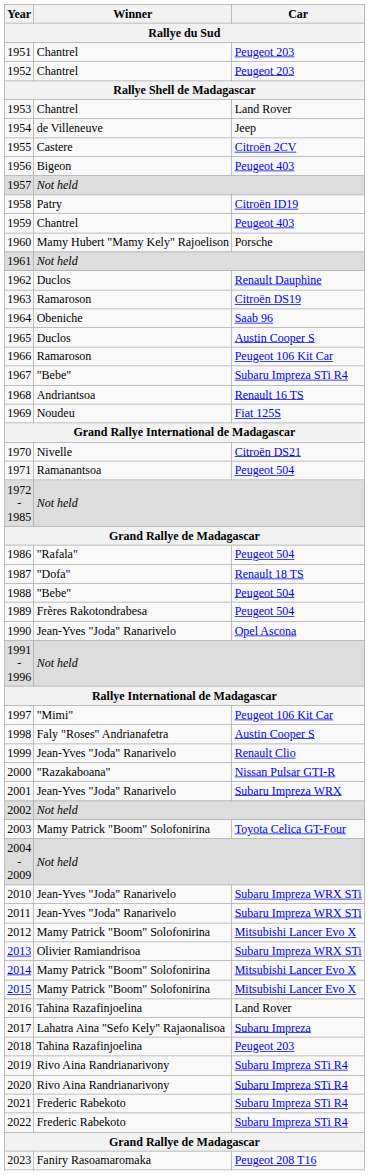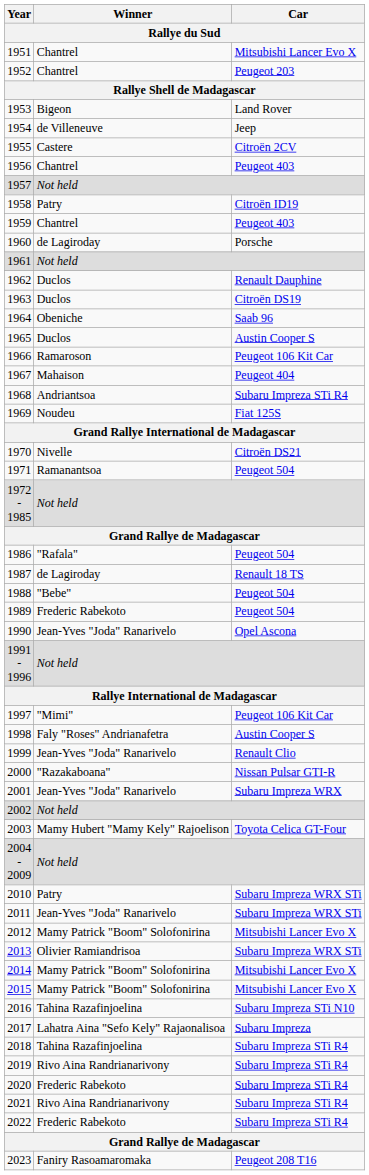 <table class="wikitable">
 <tr>
 <th>Year</th>
 <th>Winner</th>
 <th>Car</th>
 </tr>
 <tr>
 <th align=center colspan=3>Rallye du Sud</th>
 </tr>
 <tr>
 <td>1951</td>
 <td> Chantrel</td>
-<td><a href='#'>Peugeot 203</a></td>
+<td><a href='#'>Mitsubishi Lancer Evo X</a></td>
 </tr>
 <tr>
 <td>1952</td>
 <td> Chantrel</td>
 <td><a href='#'>Peugeot 203</a></td>
 </tr>
 <tr>
 <th align=center colspan=3>Rallye Shell de Madagascar</th>
 </tr>
 <tr>
 <td>1953</td>
-<td> Chantrel</td>
+<td> Bigeon</td>
 <td>Land Rover</td>
 </tr>
 <tr>
 <td>1954</td>
 <td> de Villeneuve</td>
 <td>Jeep</td>
 </tr>
 <tr>
 <td>1955</td>
 <td> Castere</td>
 <td><a href='#'>Citroën 2CV</a></td>
 </tr>
 <tr>
 <td>1956</td>
-<td> Bigeon</td>
+<td> Chantrel</td>
 <td><a href='#'>Peugeot 403</a></td>
 </tr>
 <tr style="background:#DDDDDD;">
 <td align=center>1957</td>
 <td COLSPAN=3><em>Not held</em></td>
 </tr>
 <tr>
 <td>1958</td>
 <td> Patry</td>
 <td><a href='#'>Citroën ID19</a></td>
 </tr>
 <tr>
 <td>1959</td>
 <td> Chantrel</td>
 <td><a href='#'>Peugeot 403</a></td>
 </tr>
 <tr>
 <td>1960</td>
-<td> Mamy Hubert "Mamy Kely" Rajoelison</td>
+<td> de Lagiroday</td>
 <td>Porsche</td>
 </tr>
 <tr style="background:#DDDDDD;">
 <td align=center>1961</td>
 <td COLSPAN=3><em>Not held</em></td>
 </tr>
 <tr>
 <td>1962</td>
 <td> Duclos</td>
 <td><a href='#'>Renault Dauphine</a></td>
 </tr>
 <tr>
 <td>1963</td>
-<td> Ramaroson</td>
+<td> Duclos</td>
 <td><a href='#'>Citroën DS19</a></td>
 </tr>
 <tr>
 <td>1964</td>
 <td> Obeniche</td>
 <td><a href='#'>Saab 96</a></td>
 </tr>
 <tr>
 <td>1965</td>
 <td> Duclos</td>
 <td><a href='#'>Austin Cooper S</a></td>
 </tr>
 <tr>
 <td>1966</td>
 <td> Ramaroson</td>
 <td><a href='#'>Peugeot 106 Kit Car</a></td>
 </tr>
 <tr>
 <td>1967</td>
-<td> "Bebe"</td>
-<td><a href='#'>Subaru Impreza STi R4</a></td>
+<td> Mahaison</td>
+<td><a href='#'>Peugeot 404</a></td>
 </tr>
 <tr>
 <td>1968</td>
 <td> Andriantsoa</td>
-<td><a href='#'>Renault 16 TS</a></td>
+<td><a href='#'>Subaru Impreza STi R4</a></td>
 </tr>
 <tr>
 <td>1969</td>
 <td> Noudeu</td>
 <td><a href='#'>Fiat 125S</a></td>
 </tr>
 <tr>
 <th align=center colspan=3>Grand Rallye International de Madagascar</th>
 </tr>
 <tr>
 <td>1970</td>
 <td> Nivelle</td>
 <td><a href='#'>Citroën DS21</a></td>
 </tr>
 <tr>
 <td>1971</td>
 <td> Ramanantsoa</td>
 <td><a href='#'>Peugeot 504</a></td>
 </tr>
 <tr style="background:#DDDDDD;">
 <td align=center>1972<br>-<br>1985</td>
 <td COLSPAN=3><em>Not held</em></td>
 </tr>
 <tr>
 <th align=center colspan=3>Grand Rallye de Madagascar</th>
 </tr>
 <tr>
 <td>1986</td>
 <td> "Rafala"</td>
 <td><a href='#'>Peugeot 504</a></td>
 </tr>
 <tr>
 <td>1987</td>
-<td> "Dofa"</td>
+<td> de Lagiroday</td>
 <td><a href='#'>Renault 18 TS</a></td>
 </tr>
 <tr>
 <td>1988</td>
 <td> "Bebe"</td>
 <td><a href='#'>Peugeot 504</a></td>
 </tr>
 <tr>
 <td>1989</td>
-<td> Frères Rakotondrabesa</td>
+<td> Frederic Rabekoto</td>
 <td><a href='#'>Peugeot 504</a></td>
 </tr>
 <tr>
 <td>1990</td>
 <td> Jean-Yves "Joda" Ranarivelo</td>
 <td><a href='#'>Opel Ascona</a></td>
 </tr>
 <tr style="background:#DDDDDD;">
 <td align=center>1991<br>-<br>1996</td>
 <td COLSPAN=3><em>Not held</em></td>
 </tr>
 <tr>
 <th align=center colspan=3>Rallye International de Madagascar</th>
 </tr>
 <tr>
 <td>1997</td>
 <td> "Mimi"</td>
 <td><a href='#'>Peugeot 106 Kit Car</a></td>
 </tr>
 <tr>
 <td>1998</td>
 <td> Faly "Roses" Andrianafetra</td>
 <td><a href='#'>Austin Cooper S</a></td>
 </tr>
 <tr>
 <td>1999</td>
 <td> Jean-Yves "Joda" Ranarivelo</td>
 <td><a href='#'>Renault Clio</a></td>
 </tr>
 <tr>
 <td>2000</td>
 <td> "Razakaboana"</td>
 <td><a href='#'>Nissan Pulsar GTI-R</a></td>
 </tr>
 <tr>
 <td>2001</td>
 <td> Jean-Yves "Joda" Ranarivelo</td>
 <td><a href='#'>Subaru Impreza WRX</a></td>
 </tr>
 <tr style="background:#DDDDDD;">
 <td align=center>2002</td>
 <td COLSPAN=3><em>Not held</em></td>
 </tr>
 <tr>
 <td>2003</td>
-<td> Mamy Patrick "Boom" Solofonirina</td>
+<td> Mamy Hubert "Mamy Kely" Rajoelison</td>
 <td><a href='#'>Toyota Celica GT-Four</a></td>
 </tr>
 <tr style="background:#DDDDDD;">
 <td align=center>2004<br>-<br>2009</td>
 <td COLSPAN=3><em>Not held</em></td>
 </tr>
 <tr>
 <td>2010</td>
-<td> Jean-Yves "Joda" Ranarivelo</td>
+<td> Patry</td>
 <td><a href='#'>Subaru Impreza WRX STi</a></td>
 </tr>
 <tr>
 <td>2011</td>
 <td> Jean-Yves "Joda" Ranarivelo</td>
 <td><a href='#'>Subaru Impreza WRX STi</a></td>
 </tr>
 <tr>
 <td>2012</td>
 <td> Mamy Patrick "Boom" Solofonirina</td>
 <td><a href='#'>Mitsubishi Lancer Evo X</a></td>
 </tr>
 <tr>
 <td><a href='#'>2013</a></td>
 <td> Olivier Ramiandrisoa</td>
 <td><a href='#'>Subaru Impreza WRX STi</a></td>
 </tr>
 <tr>
 <td><a href='#'>2014</a></td>
 <td> Mamy Patrick "Boom" Solofonirina</td>
 <td><a href='#'>Mitsubishi Lancer Evo X</a></td>
 </tr>
 <tr>
 <td><a href='#'>2015</a></td>
 <td> Mamy Patrick "Boom" Solofonirina</td>
 <td><a href='#'>Mitsubishi Lancer Evo X</a></td>
 </tr>
 <tr>
 <td>2016</td>
 <td> Tahina Razafinjoelina</td>
-<td>Land Rover</td>
+<td><a href='#'>Subaru Impreza STi N10</a></td>
 </tr>
 <tr>
 <td>2017</td>
 <td> Lahatra Aina "Sefo Kely" Rajaonalisoa</td>
 <td><a href='#'>Subaru Impreza</a></td>
 </tr>
 <tr>
 <td>2018</td>
 <td> Tahina Razafinjoelina</td>
-<td><a href='#'>Peugeot 203</a></td>
+<td><a href='#'>Subaru Impreza STi R4</a></td>
 </tr>
 <tr>
 <td>2019</td>
 <td> Rivo Aina Randrianarivony</td>
 <td><a href='#'>Subaru Impreza STi R4</a></td>
 </tr>
 <tr>
 <td>2020</td>
-<td> Rivo Aina Randrianarivony</td>
+<td> Frederic Rabekoto</td>
 <td><a href='#'>Subaru Impreza STi R4</a></td>
 </tr>
 <tr>
 <td>2021</td>
-<td> Frederic Rabekoto</td>
+<td> Rivo Aina Randrianarivony</td>
 <td><a href='#'>Subaru Impreza STi R4</a></td>
 </tr>
 <tr>
 <td>2022</td>
 <td> Frederic Rabekoto</td>
 <td><a href='#'>Subaru Impreza STi R4</a></td>
 </tr>
 <tr>
 <th colspan="3">Grand Rallye de Madagascar</th>
 </tr>
 <tr>
 <td>2023</td>
 <td> Faniry Rasoamaromaka</td>
 <td><a href='#'>Peugeot 208 T16</a></td>
 </tr>
 </table>
